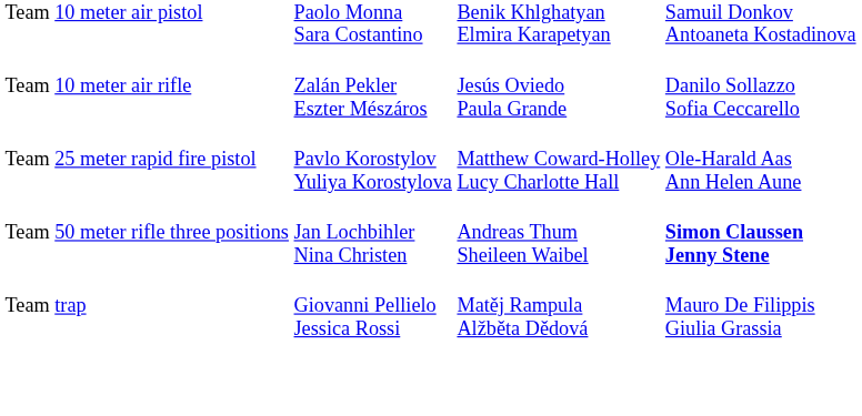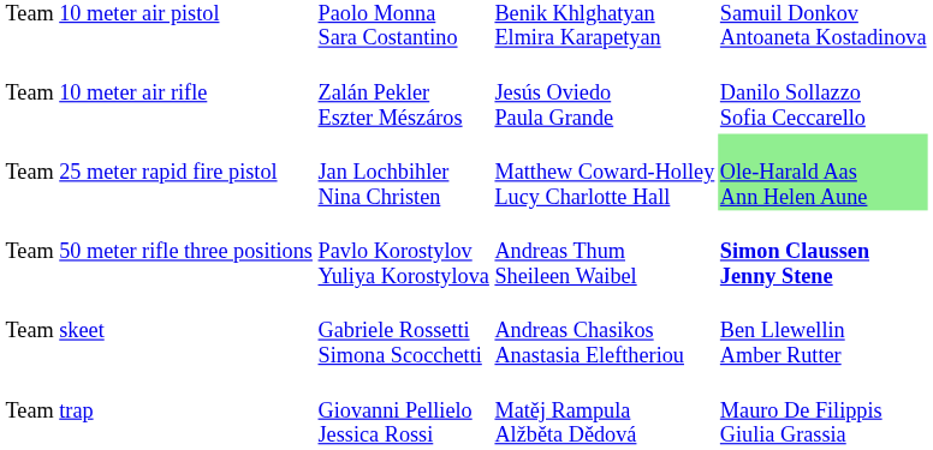 <table>
 <tr>
 <td>Team <a href='#'>10 meter air pistol</a><br></td>
 <td><br><a href='#'>Paolo Monna</a><br><a href='#'>Sara Costantino</a></td>
 <td><br><a href='#'>Benik Khlghatyan</a><br><a href='#'>Elmira Karapetyan</a></td>
 <td><br><a href='#'>Samuil Donkov</a><br><a href='#'>Antoaneta Kostadinova</a></td>
 </tr>
 <tr>
 <td>Team <a href='#'>10 meter air rifle</a><br></td>
 <td><br><a href='#'>Zalán Pekler</a><br><a href='#'>Eszter Mészáros</a></td>
 <td><br><a href='#'>Jesús Oviedo</a><br><a href='#'>Paula Grande</a></td>
 <td><br><a href='#'>Danilo Sollazzo</a><br><a href='#'>Sofia Ceccarello</a></td>
 </tr>
 <tr>
 <td>Team <a href='#'>25 meter rapid fire pistol</a><br></td>
-<td><br><a href='#'>Pavlo Korostylov</a><br><a href='#'>Yuliya Korostylova</a></td>
+<td><br><a href='#'>Jan Lochbihler</a><br><a href='#'>Nina Christen</a></td>
 <td><br><a href='#'>Matthew Coward-Holley</a><br><a href='#'>Lucy Charlotte Hall</a></td>
-<td><br><a href='#'>Ole-Harald Aas</a><br><a href='#'>Ann Helen Aune</a></td>
+<td style="background: lightgreen;"><br><a href='#'>Ole-Harald Aas</a><br><a href='#'>Ann Helen Aune</a></td>
 </tr>
 <tr>
 <td>Team <a href='#'>50 meter rifle three positions</a><br></td>
-<td><br><a href='#'>Jan Lochbihler</a><br><a href='#'>Nina Christen</a></td>
+<td><br><a href='#'>Pavlo Korostylov</a><br><a href='#'>Yuliya Korostylova</a></td>
 <td><br><a href='#'>Andreas Thum</a><br><a href='#'>Sheileen Waibel</a></td>
 <td><strong><br><a href='#'>Simon Claussen</a><br><a href='#'>Jenny Stene</a></strong></td>
+</tr>
+<tr>
+<td>Team <a href='#'>skeet</a><br></td>
+<td><br><a href='#'>Gabriele Rossetti</a><br><a href='#'>Simona Scocchetti</a></td>
+<td><br><a href='#'>Andreas Chasikos</a><br><a href='#'>Anastasia Eleftheriou</a></td>
+<td><br><a href='#'>Ben Llewellin</a><br><a href='#'>Amber Rutter</a></td>
 </tr>
 <tr>
 <td>Team <a href='#'>trap</a><br></td>
 <td><br><a href='#'>Giovanni Pellielo</a><br><a href='#'>Jessica Rossi</a></td>
 <td><br><a href='#'>Matěj Rampula</a><br><a href='#'>Alžběta Dědová</a></td>
 <td><br><a href='#'>Mauro De Filippis</a><br><a href='#'>Giulia Grassia</a></td>
 </tr>
 </table>
